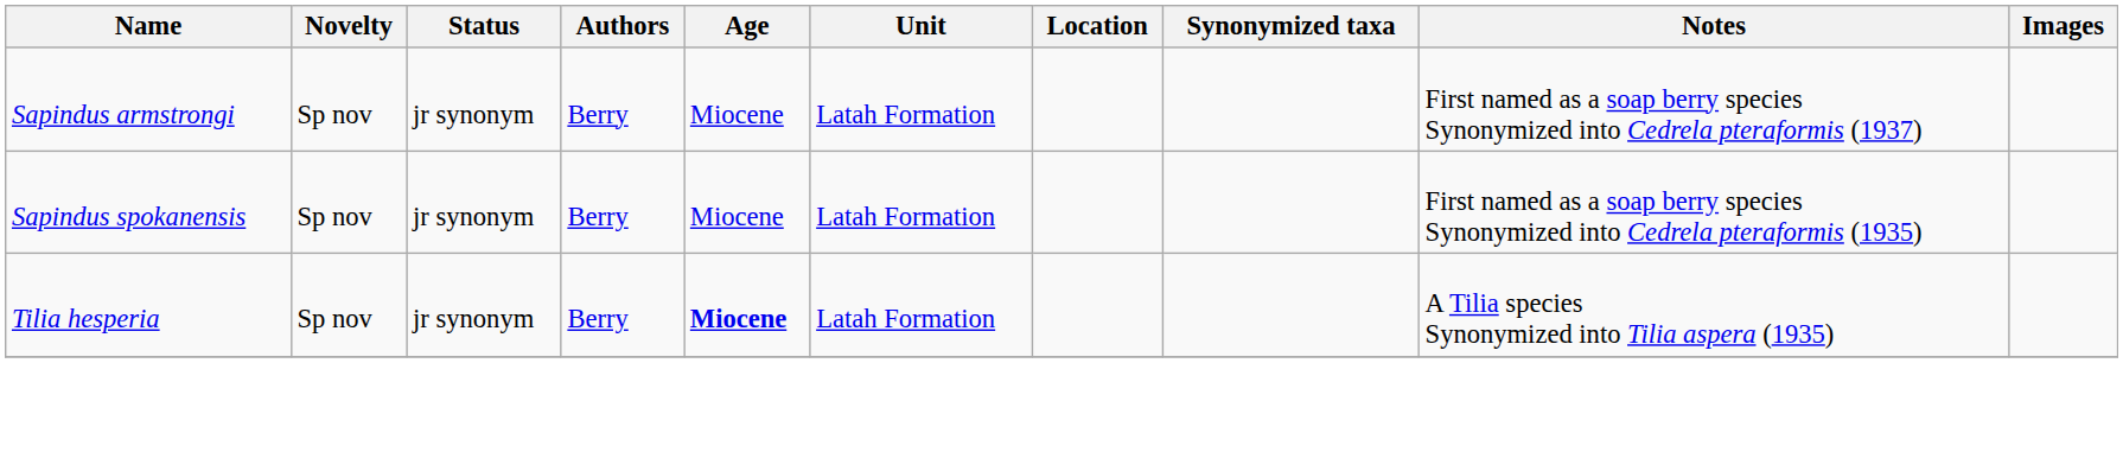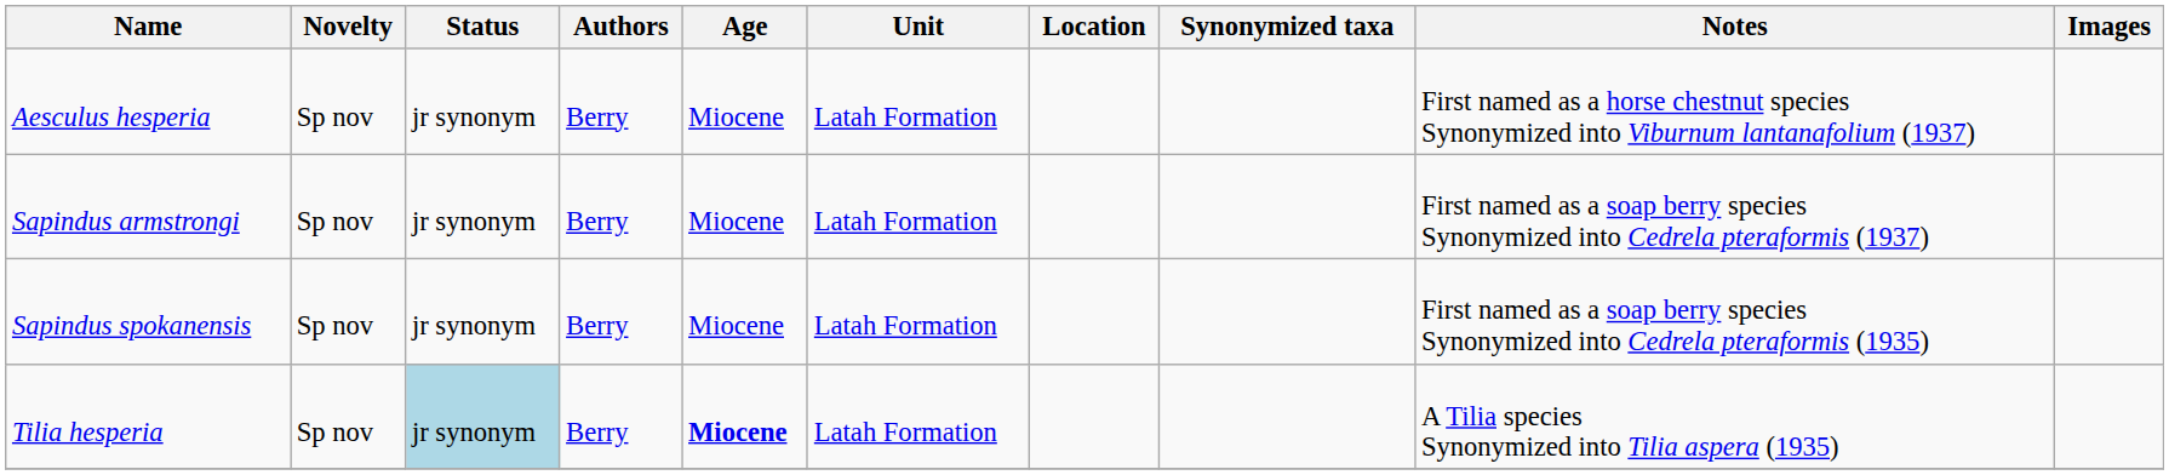 <table class="wikitable sortable" align="center" width="100%">
 <tr>
 <th>Name</th>
 <th>Novelty</th>
 <th>Status</th>
 <th>Authors</th>
 <th>Age</th>
 <th>Unit</th>
 <th>Location</th>
 <th>Synonymized taxa</th>
 <th>Notes</th>
 <th>Images</th>
+</tr>
+<tr>
+<td><br><em><a href='#'>Aesculus hesperia</a></em></td>
+<td><br>Sp nov</td>
+<td><br>jr synonym</td>
+<td><br><a href='#'>Berry</a></td>
+<td><br><a href='#'>Miocene</a></td>
+<td><br><a href='#'>Latah Formation</a></td>
+<td><br><br></td>
+<td></td>
+<td><br>First named as a <a href='#'>horse chestnut</a> species<br>Synonymized into <em><a href='#'>Viburnum lantanafolium</a></em> (<a href='#'>1937</a>)</td>
+<td><br></td>
 </tr>
 <tr>
 <td><br><em><a href='#'>Sapindus armstrongi</a></em></td>
 <td><br>Sp nov</td>
 <td><br>jr synonym</td>
 <td><br><a href='#'>Berry</a></td>
 <td><br><a href='#'>Miocene</a></td>
 <td><br><a href='#'>Latah Formation</a></td>
 <td><br><br></td>
 <td></td>
 <td><br>First named as a <a href='#'>soap berry</a> species<br>Synonymized into <em><a href='#'>Cedrela pteraformis</a></em> (<a href='#'>1937</a>)</td>
 <td><br></td>
 </tr>
 <tr>
 <td><br><em><a href='#'>Sapindus spokanensis</a></em></td>
 <td><br>Sp nov</td>
 <td><br>jr synonym</td>
 <td><br><a href='#'>Berry</a></td>
 <td><br><a href='#'>Miocene</a></td>
 <td><br><a href='#'>Latah Formation</a></td>
 <td><br><br></td>
 <td></td>
 <td><br>First named as a <a href='#'>soap berry</a> species<br> Synonymized into <em><a href='#'>Cedrela pteraformis</a></em> (<a href='#'>1935</a>)</td>
 <td></td>
 </tr>
 <tr>
 <td><br><em><a href='#'>Tilia hesperia</a></em></td>
 <td><br>Sp nov</td>
-<td><br>jr synonym</td>
+<td style="background: lightblue;"><br>jr synonym</td>
 <td><br><a href='#'>Berry</a></td>
 <td><strong><br><a href='#'>Miocene</a></strong></td>
 <td><br><a href='#'>Latah Formation</a></td>
 <td><br><br></td>
 <td></td>
 <td><br>A <a href='#'>Tilia</a> species<br>Synonymized into <em><a href='#'>Tilia aspera</a></em> (<a href='#'>1935</a>)</td>
 <td><br></td>
 </tr>
 <tr>
 </tr>
 </table>
